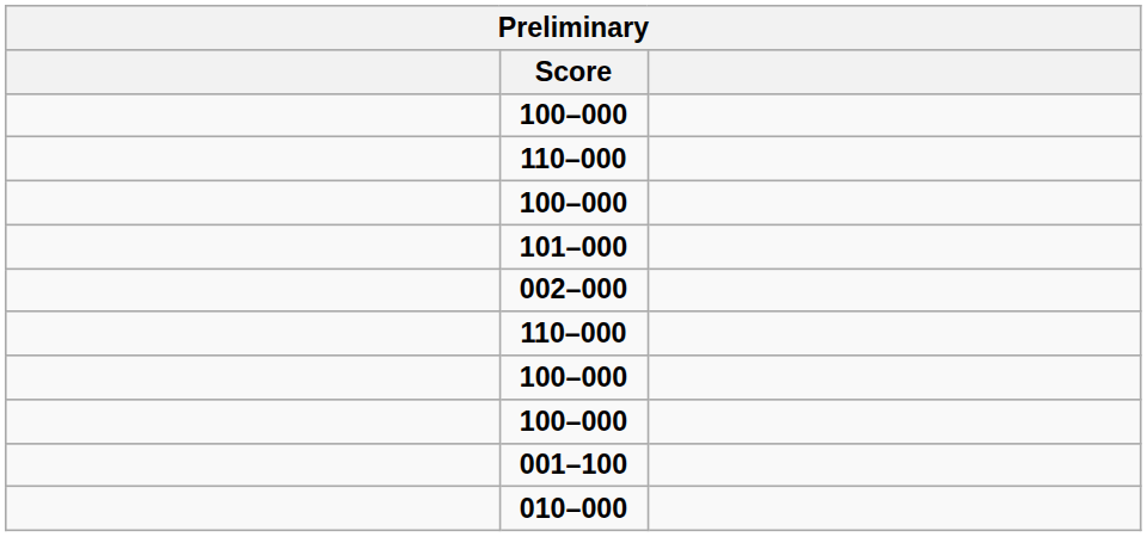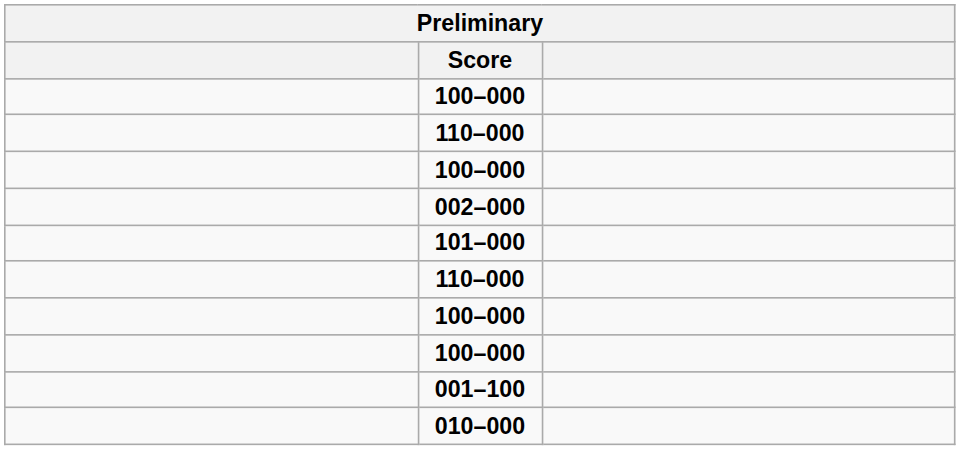 <table class="wikitable" style="text-align: center; font-size:90% ">
 <tr>
 <th colspan=3>Preliminary</th>
 </tr>
 <tr>
 <th align="right" width="250"></th>
 <th width="70">Score</th>
 <th align="left" width="250"></th>
 </tr>
 <tr>
 <td align=left><strong></strong></td>
 <td align=center><strong>100–000</strong></td>
 <td align=left></td>
 </tr>
 <tr>
 <td align=left><strong></strong></td>
 <td align=center><strong>110–000</strong></td>
 <td align=left></td>
 </tr>
 <tr>
 <td align=left><strong></strong></td>
 <td align=center><strong>100–000</strong></td>
 <td align=left></td>
 </tr>
 <tr>
 <td align=left><strong></strong></td>
-<td align=center><strong>101–000</strong></td>
+<td align=center><strong>002–000</strong></td>
 <td align=left></td>
 </tr>
 <tr>
 <td align=left><strong></strong></td>
-<td align=center><strong>002–000</strong></td>
+<td align=center><strong>101–000</strong></td>
 <td align=left></td>
 </tr>
 <tr>
 <td align=left><strong></strong></td>
 <td align=center><strong>110–000</strong></td>
 <td align=left></td>
 </tr>
 <tr>
 <td align=left><strong></strong></td>
 <td align=center><strong>100–000</strong></td>
 <td align=left></td>
 </tr>
 <tr>
 <td align=left><strong></strong></td>
 <td align=center><strong>100–000</strong></td>
 <td align=left></td>
 </tr>
 <tr>
 <td align=left></td>
 <td align=center><strong>001–100</strong></td>
 <td align=left><strong></strong></td>
 </tr>
 <tr>
 <td align=left><strong></strong></td>
 <td align=center><strong>010–000</strong></td>
 <td align=left></td>
 </tr>
 </table>
